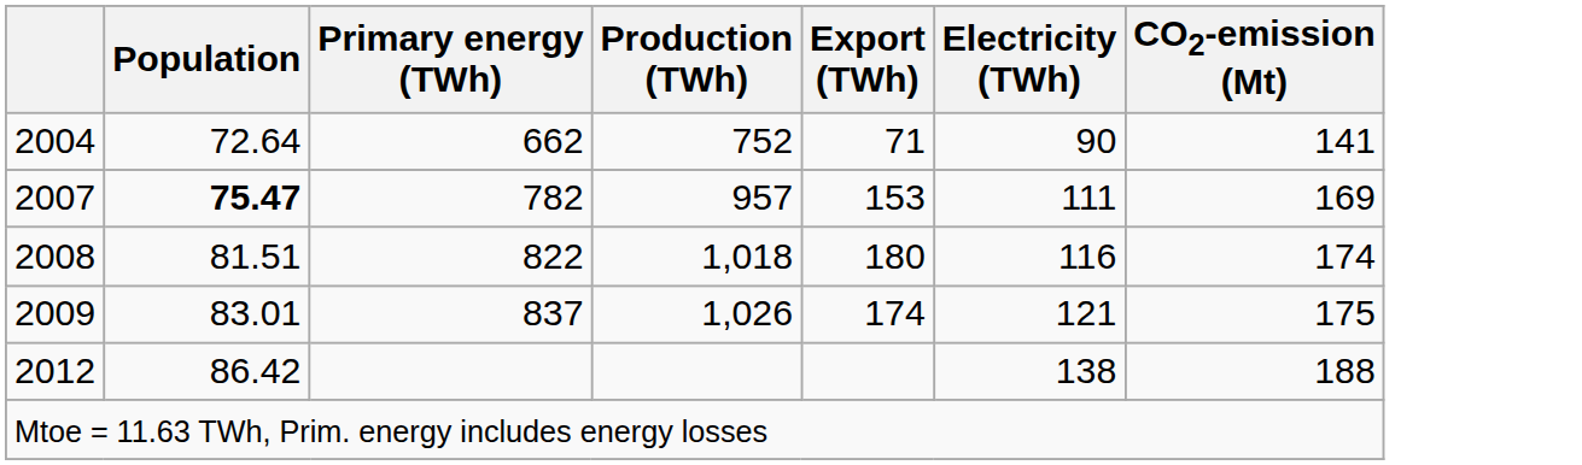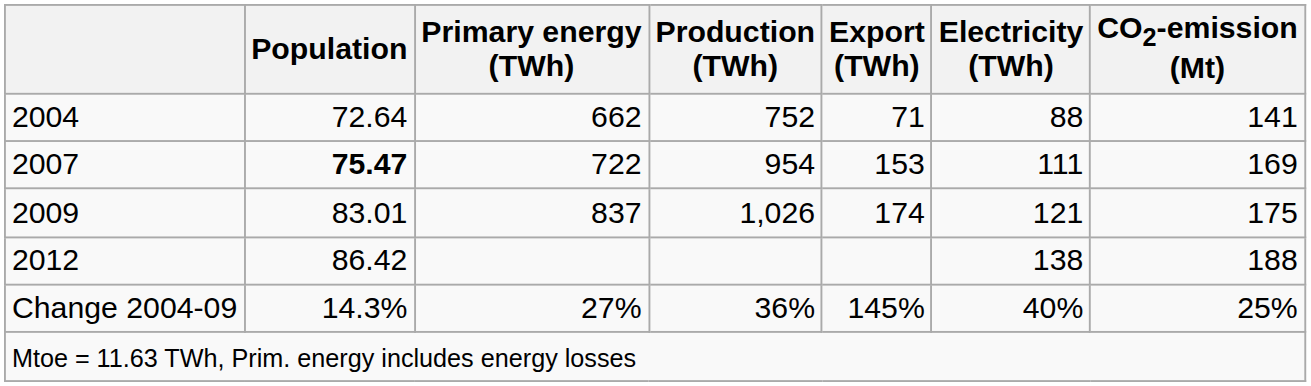 <table class="wikitable" style="text-align:right">
 <tr>
 <th></th>
 <th>Population</th>
 <th>Primary energy<br>(TWh)</th>
 <th>Production<br>(TWh)</th>
 <th>Export<br>(TWh)</th>
 <th>Electricity<br>(TWh)</th>
 <th>CO<sub>2</sub>-emission<br>(Mt)</th>
 </tr>
 <tr>
 <td align="left">2004</td>
 <td>72.64</td>
 <td>662</td>
 <td>752</td>
 <td>71</td>
-<td>90</td>
+<td>88</td>
 <td>141</td>
 </tr>
 <tr>
 <td align="left">2007</td>
 <td><strong>75.47</strong></td>
-<td>782</td>
-<td>957</td>
+<td>722</td>
+<td>954</td>
 <td>153</td>
 <td>111</td>
 <td>169</td>
-</tr>
-<tr>
-<td align="left">2008</td>
-<td>81.51</td>
-<td>822</td>
-<td>1,018</td>
-<td>180</td>
-<td>116</td>
-<td>174</td>
 </tr>
 <tr>
 <td align="left">2009</td>
 <td>83.01</td>
 <td>837</td>
 <td>1,026</td>
 <td>174</td>
 <td>121</td>
 <td>175</td>
 </tr>
 <tr>
 <td align="left">2012</td>
 <td>86.42</td>
 <td></td>
 <td></td>
 <td></td>
 <td>138</td>
 <td>188</td>
 </tr>
 <tr>
+<td align="left">Change 2004-09</td>
+<td>14.3%</td>
+<td>27%</td>
+<td>36%</td>
+<td>145%</td>
+<td>40%</td>
+<td>25%</td>
+</tr>
+<tr>
 <td align="left" colspan=7><small> Mtoe = 11.63 TWh, Prim. energy includes energy losses</small></td>
 </tr>
 </table>
